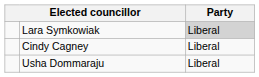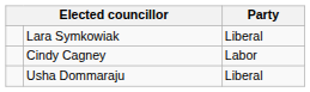 <table class="wikitable" style="float:right;clear:right;width:30%">
 <tr>
 <th colspan="2">Elected councillor</th>
 <th>Party</th>
 </tr>
 <tr>
 <td> </td>
 <td>Lara Symkowiak</td>
-<td style="background: lightgrey;">Liberal</td>
+<td>Liberal</td>
 </tr>
 <tr>
 <td> </td>
 <td>Cindy Cagney</td>
-<td>Liberal</td>
+<td>Labor</td>
 </tr>
 <tr>
 <td> </td>
 <td>Usha Dommaraju</td>
 <td>Liberal</td>
 </tr>
 </table>
